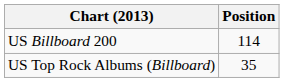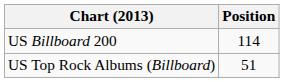 <table class="wikitable sortable">
 <tr>
 <th>Chart (2013)</th>
 <th>Position</th>
 </tr>
 <tr>
 <td>US <em>Billboard</em> 200</td>
 <td style="text-align:center;">114</td>
 </tr>
 <tr>
 <td>US Top Rock Albums (<em>Billboard</em>)</td>
-<td style="text-align:center;">35</td>
+<td style="text-align:center;">51</td>
 </tr>
 </table>
